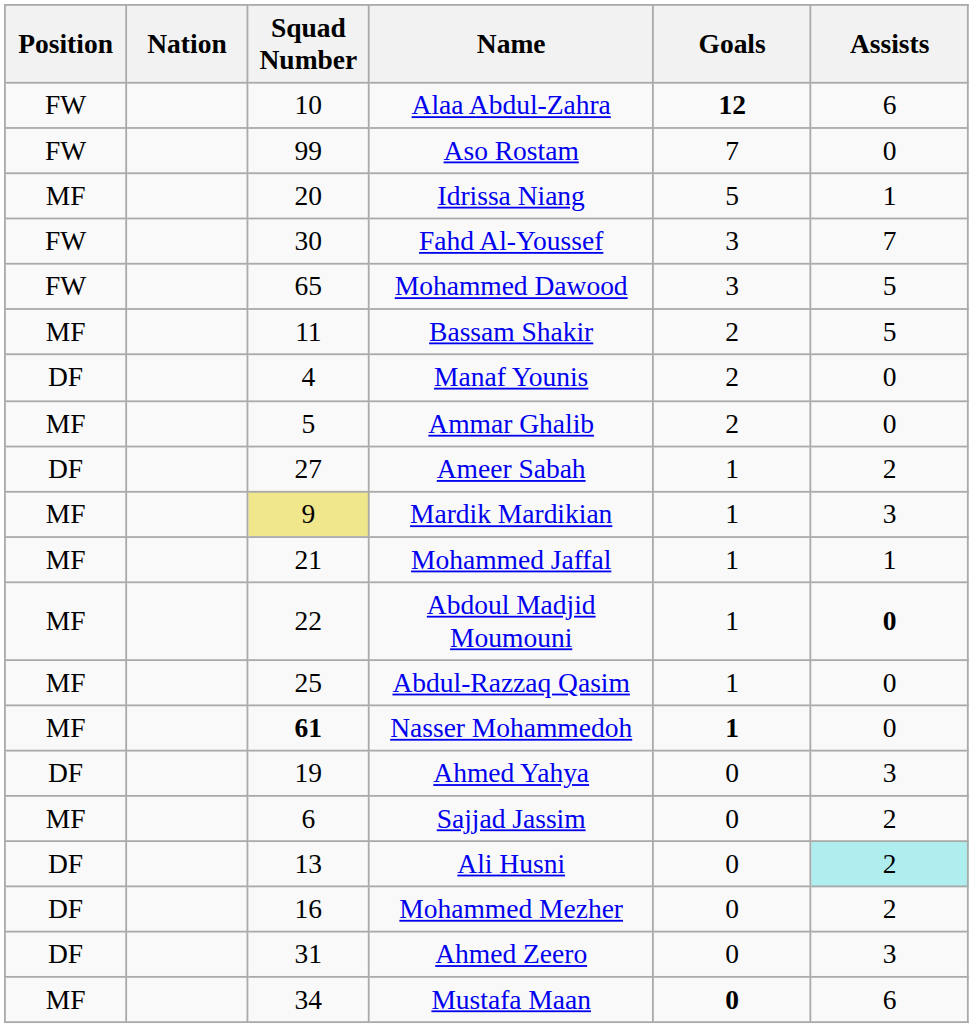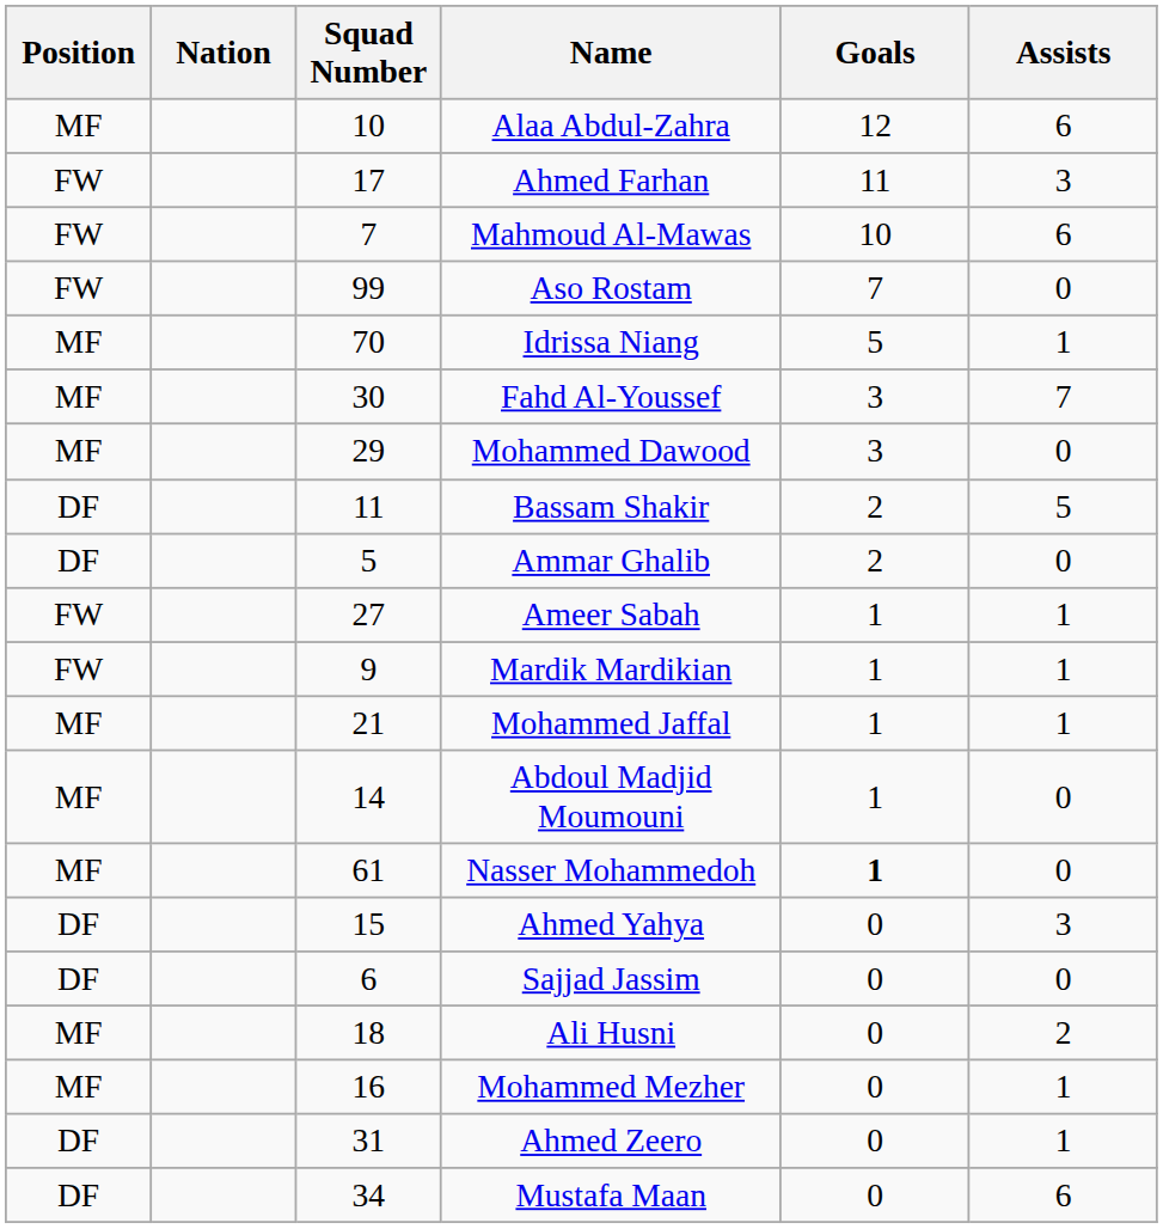 <table class="wikitable sortable" style="font-size: 95%; text-align: center;">
 <tr>
 <th width=60>Position</th>
 <th width=60>Nation</th>
 <th width=60>Squad Number</th>
 <th width=150>Name</th>
 <th width=80>Goals</th>
 <th width=80>Assists</th>
 </tr>
 <tr>
-<td>FW</td>
+<td>MF</td>
 <td></td>
 <td>10</td>
 <td><a href='#'>Alaa Abdul-Zahra</a></td>
-<td><strong>12</strong></td>
+<td>12</td>
+<td>6</td>
+</tr>
+<tr>
+<td>FW</td>
+<td></td>
+<td>17</td>
+<td><a href='#'>Ahmed Farhan</a></td>
+<td>11</td>
+<td>3</td>
+</tr>
+<tr>
+<td>FW</td>
+<td></td>
+<td>7</td>
+<td><a href='#'>Mahmoud Al-Mawas</a></td>
+<td>10</td>
 <td>6</td>
 </tr>
 <tr>
 <td>FW</td>
 <td></td>
 <td>99</td>
 <td><a href='#'>Aso Rostam</a></td>
 <td>7</td>
 <td>0</td>
 </tr>
 <tr>
 <td>MF</td>
 <td></td>
-<td>20</td>
+<td>70</td>
 <td><a href='#'>Idrissa Niang</a></td>
 <td>5</td>
 <td>1</td>
 </tr>
 <tr>
-<td>FW</td>
+<td>MF</td>
 <td></td>
 <td>30</td>
 <td><a href='#'>Fahd Al-Youssef</a></td>
 <td>3</td>
 <td>7</td>
 </tr>
 <tr>
-<td>FW</td>
+<td>MF</td>
 <td></td>
-<td>65</td>
+<td>29</td>
 <td><a href='#'>Mohammed Dawood</a></td>
 <td>3</td>
-<td>5</td>
+<td>0</td>
 </tr>
 <tr>
-<td>MF</td>
+<td>DF</td>
 <td></td>
 <td>11</td>
 <td><a href='#'>Bassam Shakir</a></td>
 <td>2</td>
 <td>5</td>
 </tr>
 <tr>
 <td>DF</td>
 <td></td>
-<td>4</td>
-<td><a href='#'>Manaf Younis</a></td>
-<td>2</td>
-<td>0</td>
-</tr>
-<tr>
-<td>MF</td>
-<td></td>
 <td>5</td>
 <td><a href='#'>Ammar Ghalib</a></td>
 <td>2</td>
 <td>0</td>
 </tr>
 <tr>
-<td>DF</td>
+<td>FW</td>
 <td></td>
 <td>27</td>
 <td><a href='#'>Ameer Sabah</a></td>
 <td>1</td>
-<td>2</td>
+<td>1</td>
 </tr>
 <tr>
-<td>MF</td>
+<td>FW</td>
 <td></td>
-<td style="background: khaki;">9</td>
+<td>9</td>
 <td><a href='#'>Mardik Mardikian</a></td>
 <td>1</td>
-<td>3</td>
+<td>1</td>
 </tr>
 <tr>
 <td>MF</td>
 <td></td>
 <td>21</td>
 <td><a href='#'>Mohammed Jaffal</a></td>
 <td>1</td>
 <td>1</td>
 </tr>
 <tr>
 <td>MF</td>
 <td></td>
-<td>22</td>
+<td>14</td>
 <td><a href='#'>Abdoul Madjid Moumouni</a></td>
-<td>1</td>
-<td><strong>0</strong></td>
-</tr>
-<tr>
-<td>MF</td>
-<td></td>
-<td>25</td>
-<td><a href='#'>Abdul-Razzaq Qasim</a></td>
 <td>1</td>
 <td>0</td>
 </tr>
 <tr>
 <td>MF</td>
 <td></td>
-<td><strong>61</strong></td>
+<td>61</td>
 <td><a href='#'>Nasser Mohammedoh</a></td>
 <td><strong>1</strong></td>
 <td>0</td>
 </tr>
 <tr>
 <td>DF</td>
 <td></td>
-<td>19</td>
+<td>15</td>
 <td><a href='#'>Ahmed Yahya</a></td>
 <td>0</td>
 <td>3</td>
 </tr>
 <tr>
-<td>MF</td>
+<td>DF</td>
 <td></td>
 <td>6</td>
 <td><a href='#'>Sajjad Jassim</a></td>
 <td>0</td>
+<td>0</td>
+</tr>
+<tr>
+<td>MF</td>
+<td></td>
+<td>18</td>
+<td><a href='#'>Ali Husni</a></td>
+<td>0</td>
 <td>2</td>
 </tr>
 <tr>
-<td>DF</td>
-<td></td>
-<td>13</td>
-<td><a href='#'>Ali Husni</a></td>
-<td>0</td>
-<td style="background: paleturquoise;">2</td>
-</tr>
-<tr>
-<td>DF</td>
+<td>MF</td>
 <td></td>
 <td>16</td>
 <td><a href='#'>Mohammed Mezher</a></td>
 <td>0</td>
-<td>2</td>
+<td>1</td>
 </tr>
 <tr>
 <td>DF</td>
 <td></td>
 <td>31</td>
 <td><a href='#'>Ahmed Zeero</a></td>
 <td>0</td>
-<td>3</td>
+<td>1</td>
 </tr>
 <tr>
-<td>MF</td>
+<td>DF</td>
 <td></td>
 <td>34</td>
 <td><a href='#'>Mustafa Maan</a></td>
-<td><strong>0</strong></td>
+<td>0</td>
 <td>6</td>
 </tr>
 </table>
